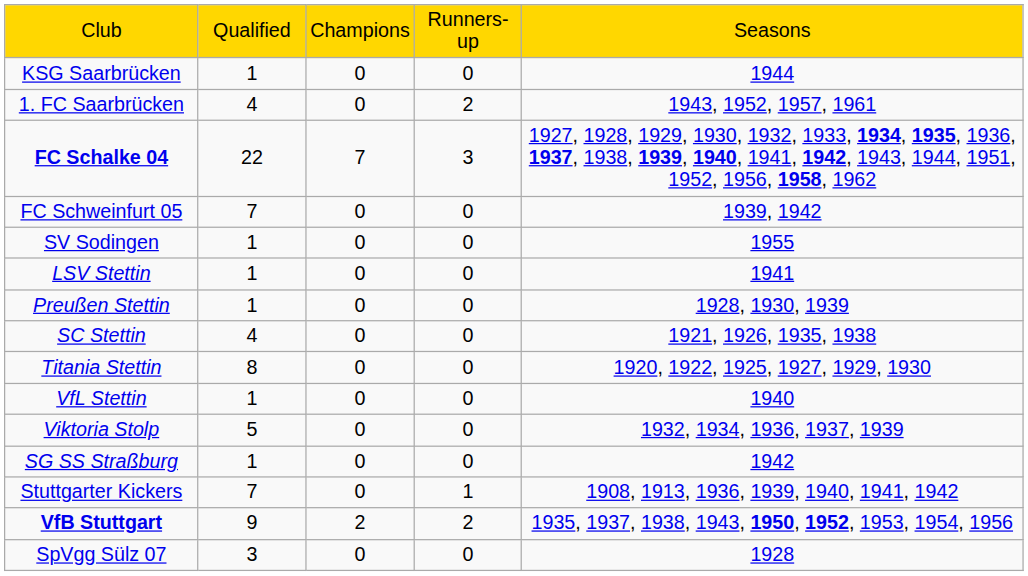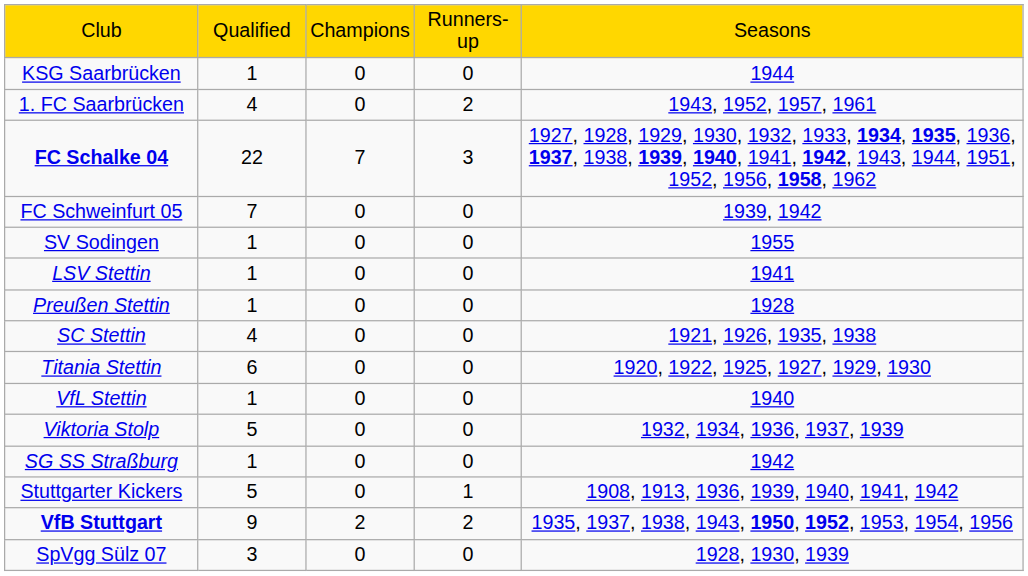 <table class="wikitable sortable">
 <tr align="center" bgcolor="#FFD700">
 <td width="150">Club</td>
 <td width="80">Qualified</td>
 <td width="80">Champions</td>
 <td width="80">Runners-up</td>
 <td width="400">Seasons</td>
 </tr>
 <tr align="center">
 <td><a href='#'>KSG Saarbrücken</a></td>
 <td>1</td>
 <td>0</td>
 <td>0</td>
 <td><a href='#'>1944</a></td>
 </tr>
 <tr align="center">
 <td><a href='#'>1. FC Saarbrücken</a></td>
 <td>4</td>
 <td>0</td>
 <td>2</td>
 <td><a href='#'>1943</a>, <a href='#'>1952</a>, <a href='#'>1957</a>, <a href='#'>1961</a></td>
 </tr>
 <tr align="center">
 <td><strong><a href='#'>FC Schalke 04</a></strong></td>
 <td>22</td>
 <td>7</td>
 <td>3</td>
 <td><a href='#'>1927</a>, <a href='#'>1928</a>, <a href='#'>1929</a>, <a href='#'>1930</a>, <a href='#'>1932</a>, <a href='#'>1933</a>, <strong><a href='#'>1934</a></strong>, <strong><a href='#'>1935</a></strong>, <a href='#'>1936</a>, <strong><a href='#'>1937</a></strong>, <a href='#'>1938</a>, <strong><a href='#'>1939</a></strong>, <strong><a href='#'>1940</a></strong>, <a href='#'>1941</a>, <strong><a href='#'>1942</a></strong>, <a href='#'>1943</a>, <a href='#'>1944</a>, <a href='#'>1951</a>, <a href='#'>1952</a>, <a href='#'>1956</a>, <strong><a href='#'>1958</a></strong>, <a href='#'>1962</a></td>
 </tr>
 <tr align="center">
 <td><a href='#'>FC Schweinfurt 05</a></td>
 <td>7</td>
 <td>0</td>
 <td>0</td>
 <td><a href='#'>1939</a>, <a href='#'>1942</a></td>
 </tr>
 <tr align="center">
 <td><a href='#'>SV Sodingen</a></td>
 <td>1</td>
 <td>0</td>
 <td>0</td>
 <td><a href='#'>1955</a></td>
 </tr>
 <tr align="center">
 <td><em><a href='#'>LSV Stettin</a></em></td>
 <td>1</td>
 <td>0</td>
 <td>0</td>
 <td><a href='#'>1941</a></td>
 </tr>
 <tr align="center">
 <td><em><a href='#'>Preußen Stettin</a></em></td>
 <td>1</td>
 <td>0</td>
 <td>0</td>
-<td><a href='#'>1928</a>, <a href='#'>1930</a>, <a href='#'>1939</a></td>
+<td><a href='#'>1928</a></td>
 </tr>
 <tr align="center">
 <td><em><a href='#'>SC Stettin</a></em></td>
 <td>4</td>
 <td>0</td>
 <td>0</td>
 <td><a href='#'>1921</a>, <a href='#'>1926</a>, <a href='#'>1935</a>, <a href='#'>1938</a></td>
 </tr>
 <tr align="center">
 <td><em><a href='#'>Titania Stettin</a></em></td>
-<td>8</td>
+<td>6</td>
 <td>0</td>
 <td>0</td>
 <td><a href='#'>1920</a>, <a href='#'>1922</a>, <a href='#'>1925</a>, <a href='#'>1927</a>, <a href='#'>1929</a>, <a href='#'>1930</a></td>
 </tr>
 <tr align="center">
 <td><em><a href='#'>VfL Stettin</a></em></td>
 <td>1</td>
 <td>0</td>
 <td>0</td>
 <td><a href='#'>1940</a></td>
 </tr>
 <tr align="center">
 <td><em><a href='#'>Viktoria Stolp</a></em></td>
 <td>5</td>
 <td>0</td>
 <td>0</td>
 <td><a href='#'>1932</a>, <a href='#'>1934</a>, <a href='#'>1936</a>, <a href='#'>1937</a>, <a href='#'>1939</a></td>
 </tr>
 <tr align="center">
 <td><em><a href='#'>SG SS Straßburg</a></em></td>
 <td>1</td>
 <td>0</td>
 <td>0</td>
 <td><a href='#'>1942</a></td>
 </tr>
 <tr align="center">
 <td><a href='#'>Stuttgarter Kickers</a></td>
-<td>7</td>
+<td>5</td>
 <td>0</td>
 <td>1</td>
 <td><a href='#'>1908</a>, <a href='#'>1913</a>, <a href='#'>1936</a>, <a href='#'>1939</a>, <a href='#'>1940</a>, <a href='#'>1941</a>, <a href='#'>1942</a></td>
 </tr>
 <tr align="center">
 <td><strong><a href='#'>VfB Stuttgart</a></strong></td>
 <td>9</td>
 <td>2</td>
 <td>2</td>
 <td><a href='#'>1935</a>, <a href='#'>1937</a>, <a href='#'>1938</a>, <a href='#'>1943</a>, <strong><a href='#'>1950</a></strong>, <strong><a href='#'>1952</a></strong>, <a href='#'>1953</a>, <a href='#'>1954</a>, <a href='#'>1956</a></td>
 </tr>
 <tr align="center">
 <td><a href='#'>SpVgg Sülz 07</a></td>
 <td>3</td>
 <td>0</td>
 <td>0</td>
-<td><a href='#'>1928</a></td>
+<td><a href='#'>1928</a>, <a href='#'>1930</a>, <a href='#'>1939</a></td>
 </tr>
 </table>
